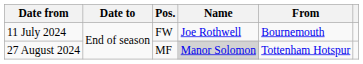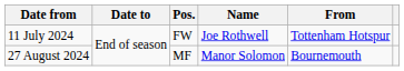 <table class="wikitable">
 <tr>
 <th>Date from</th>
 <th>Date to</th>
 <th>Pos.</th>
 <th>Name</th>
 <th>From</th>
 <th></th>
 </tr>
 <tr>
 <td>11 July 2024</td>
 <td rowspan="2">End of season</td>
 <td>FW</td>
 <td> <a href='#'>Joe Rothwell</a></td>
-<td> <a href='#'>Bournemouth</a></td>
+<td> <a href='#'>Tottenham Hotspur</a></td>
 <td></td>
 </tr>
 <tr>
 <td>27 August 2024</td>
 <td>MF</td>
-<td style="background: lightgrey;"> <a href='#'>Manor Solomon</a></td>
-<td> <a href='#'>Tottenham Hotspur</a></td>
+<td> <a href='#'>Manor Solomon</a></td>
+<td> <a href='#'>Bournemouth</a></td>
 <td></td>
 </tr>
 </table>
